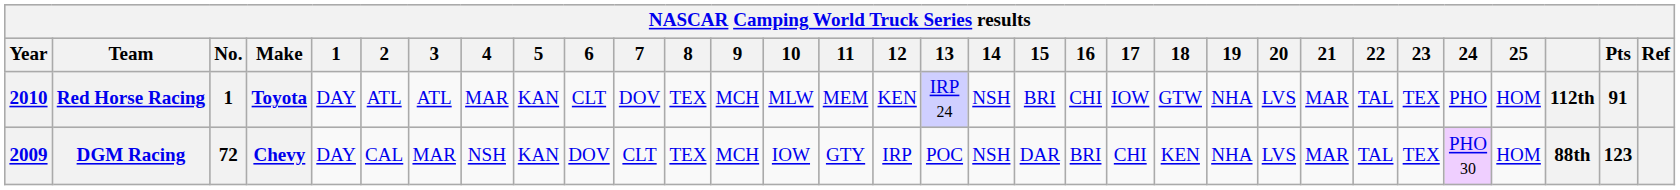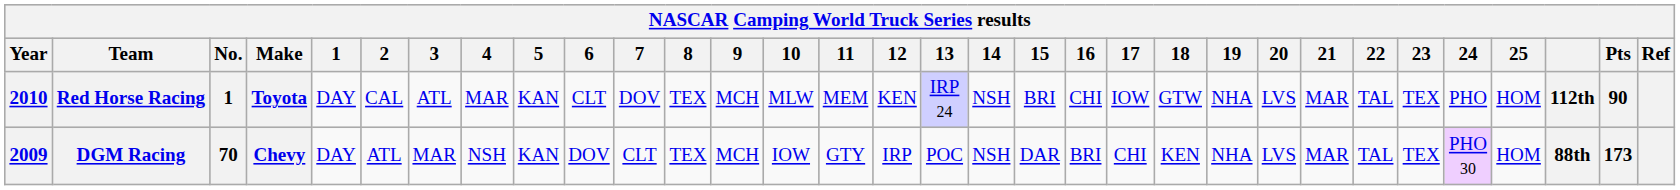 <table class="wikitable" style="text-align:center; font-size:75%">
 <tr>
 <th colspan=35><a href='#'>NASCAR</a> <a href='#'>Camping World Truck Series</a> results</th>
 </tr>
 <tr>
 <th>Year</th>
 <th>Team</th>
 <th>No.</th>
 <th>Make</th>
 <th>1</th>
 <th>2</th>
 <th>3</th>
 <th>4</th>
 <th>5</th>
 <th>6</th>
 <th>7</th>
 <th>8</th>
 <th>9</th>
 <th>10</th>
 <th>11</th>
 <th>12</th>
 <th>13</th>
 <th>14</th>
 <th>15</th>
 <th>16</th>
 <th>17</th>
 <th>18</th>
 <th>19</th>
 <th>20</th>
 <th>21</th>
 <th>22</th>
 <th>23</th>
 <th>24</th>
 <th>25</th>
 <th></th>
 <th>Pts</th>
 <th>Ref</th>
 </tr>
 <tr>
 <th><a href='#'>2010</a></th>
 <th><a href='#'>Red Horse Racing</a></th>
 <th>1</th>
 <th><a href='#'>Toyota</a></th>
 <td><a href='#'>DAY</a></td>
-<td><a href='#'>ATL</a></td>
+<td><a href='#'>CAL</a></td>
 <td><a href='#'>ATL</a></td>
 <td><a href='#'>MAR</a></td>
 <td><a href='#'>KAN</a></td>
 <td><a href='#'>CLT</a></td>
 <td><a href='#'>DOV</a></td>
 <td><a href='#'>TEX</a></td>
 <td><a href='#'>MCH</a></td>
 <td><a href='#'>MLW</a></td>
 <td><a href='#'>MEM</a></td>
 <td><a href='#'>KEN</a></td>
 <td style="background:#CFCFFF;"><a href='#'>IRP</a><br><small>24</small></td>
 <td><a href='#'>NSH</a></td>
 <td><a href='#'>BRI</a></td>
 <td><a href='#'>CHI</a></td>
 <td><a href='#'>IOW</a></td>
 <td><a href='#'>GTW</a></td>
 <td><a href='#'>NHA</a></td>
 <td><a href='#'>LVS</a></td>
 <td><a href='#'>MAR</a></td>
 <td><a href='#'>TAL</a></td>
 <td><a href='#'>TEX</a></td>
 <td><a href='#'>PHO</a></td>
 <td><a href='#'>HOM</a></td>
 <th>112th</th>
-<th>91</th>
+<th>90</th>
 <th></th>
 </tr>
 <tr>
 <th><a href='#'>2009</a></th>
 <th><a href='#'>DGM Racing</a></th>
-<th>72</th>
+<th>70</th>
 <th><a href='#'>Chevy</a></th>
 <td><a href='#'>DAY</a></td>
-<td><a href='#'>CAL</a></td>
+<td><a href='#'>ATL</a></td>
 <td><a href='#'>MAR</a></td>
 <td><a href='#'>NSH</a></td>
 <td><a href='#'>KAN</a></td>
 <td><a href='#'>DOV</a></td>
 <td><a href='#'>CLT</a></td>
 <td><a href='#'>TEX</a></td>
 <td><a href='#'>MCH</a></td>
 <td><a href='#'>IOW</a></td>
 <td><a href='#'>GTY</a></td>
 <td><a href='#'>IRP</a></td>
 <td><a href='#'>POC</a></td>
 <td><a href='#'>NSH</a></td>
 <td><a href='#'>DAR</a></td>
 <td><a href='#'>BRI</a></td>
 <td><a href='#'>CHI</a></td>
 <td><a href='#'>KEN</a></td>
 <td><a href='#'>NHA</a></td>
 <td><a href='#'>LVS</a></td>
 <td><a href='#'>MAR</a></td>
 <td><a href='#'>TAL</a></td>
 <td><a href='#'>TEX</a></td>
 <td style="background:#EFCFFF;"><a href='#'>PHO</a><br><small>30</small></td>
 <td><a href='#'>HOM</a></td>
 <th>88th</th>
-<th>123</th>
+<th>173</th>
 <th></th>
 </tr>
 </table>
